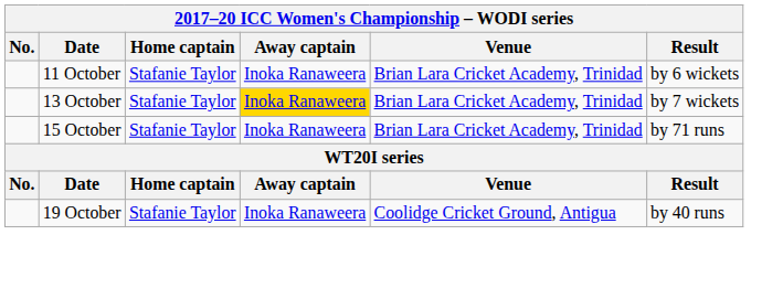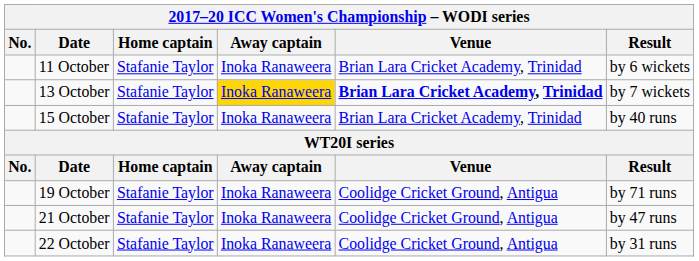 <table class="wikitable">
 <tr>
 <th colspan="6"><a href='#'>2017–20 ICC Women's Championship</a> – WODI series</th>
 </tr>
 <tr>
 <th>No.</th>
 <th>Date</th>
 <th>Home captain</th>
 <th>Away captain</th>
 <th>Venue</th>
 <th>Result</th>
 </tr>
 <tr>
 <td></td>
 <td>11 October</td>
 <td><a href='#'>Stafanie Taylor</a></td>
 <td><a href='#'>Inoka Ranaweera</a></td>
 <td><a href='#'>Brian Lara Cricket Academy</a>, <a href='#'>Trinidad</a></td>
 <td> by 6 wickets</td>
 </tr>
 <tr>
 <td></td>
 <td>13 October</td>
 <td><a href='#'>Stafanie Taylor</a></td>
 <td style="background: gold;"><a href='#'>Inoka Ranaweera</a></td>
-<td><a href='#'>Brian Lara Cricket Academy</a>, <a href='#'>Trinidad</a></td>
+<td><strong><a href='#'>Brian Lara Cricket Academy</a>, <a href='#'>Trinidad</a></strong></td>
 <td> by 7 wickets</td>
 </tr>
 <tr>
 <td></td>
 <td>15 October</td>
 <td><a href='#'>Stafanie Taylor</a></td>
 <td><a href='#'>Inoka Ranaweera</a></td>
 <td><a href='#'>Brian Lara Cricket Academy</a>, <a href='#'>Trinidad</a></td>
-<td> by 71 runs</td>
+<td> by 40 runs</td>
 </tr>
 <tr>
 <th colspan="6">WT20I series</th>
 </tr>
 <tr>
 <th>No.</th>
 <th>Date</th>
 <th>Home captain</th>
 <th>Away captain</th>
 <th>Venue</th>
 <th>Result</th>
 </tr>
 <tr>
 <td></td>
 <td>19 October</td>
 <td><a href='#'>Stafanie Taylor</a></td>
 <td><a href='#'>Inoka Ranaweera</a></td>
 <td><a href='#'>Coolidge Cricket Ground</a>, <a href='#'>Antigua</a></td>
-<td> by 40 runs</td>
+<td> by 71 runs</td>
+</tr>
+<tr>
+<td></td>
+<td>21 October</td>
+<td><a href='#'>Stafanie Taylor</a></td>
+<td><a href='#'>Inoka Ranaweera</a></td>
+<td><a href='#'>Coolidge Cricket Ground</a>, <a href='#'>Antigua</a></td>
+<td> by 47 runs</td>
+</tr>
+<tr>
+<td></td>
+<td>22 October</td>
+<td><a href='#'>Stafanie Taylor</a></td>
+<td><a href='#'>Inoka Ranaweera</a></td>
+<td><a href='#'>Coolidge Cricket Ground</a>, <a href='#'>Antigua</a></td>
+<td> by 31 runs</td>
 </tr>
 </table>
